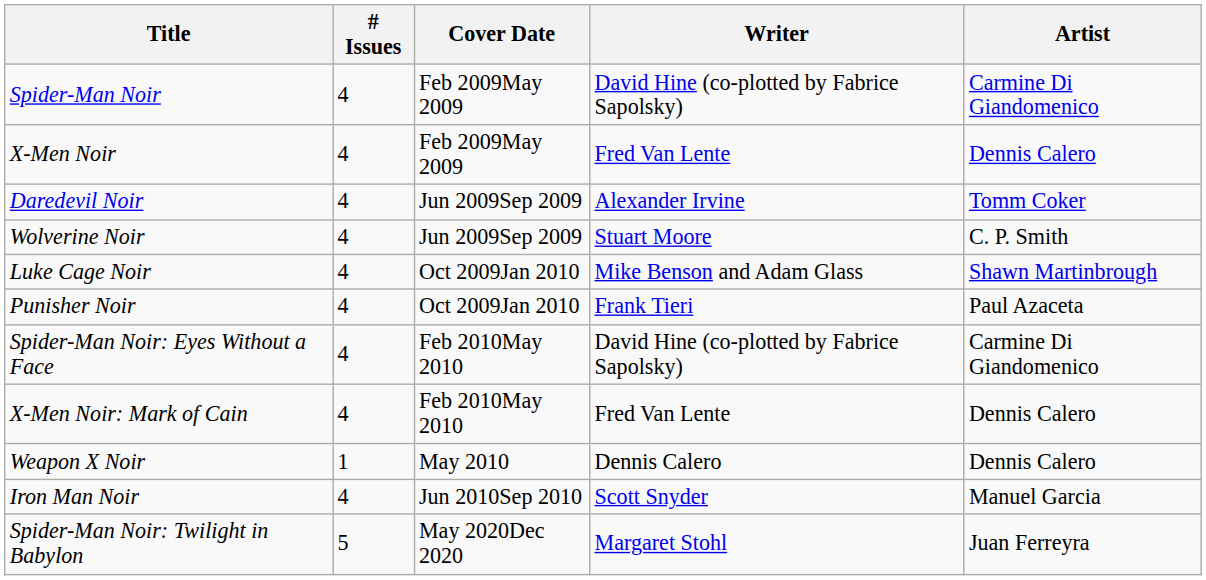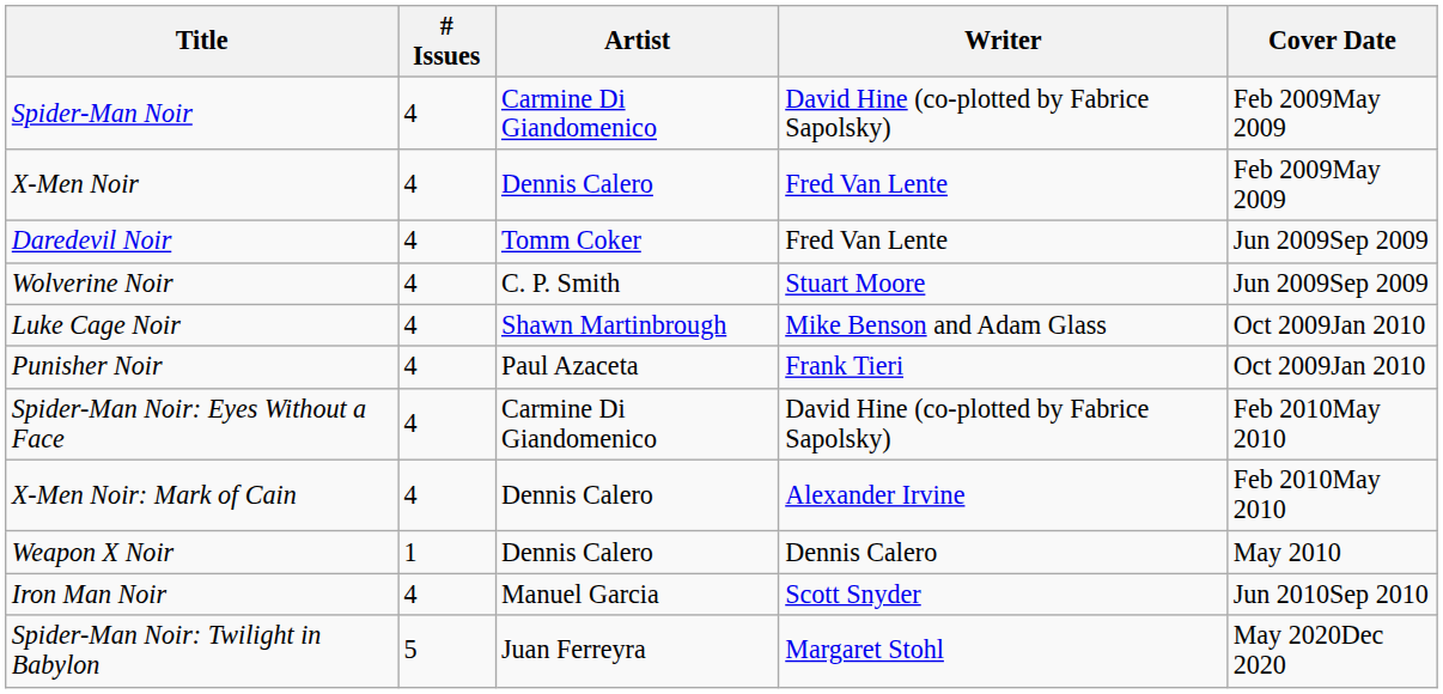 <table class="wikitable sortable">
 <tr>
 <th>Title</th>
 <th># Issues</th>
+<th>Artist</th>
+<th>Writer</th>
 <th>Cover Date</th>
-<th>Writer</th>
-<th>Artist</th>
 </tr>
 <tr>
 <td><em><a href='#'>Spider-Man Noir</a></em></td>
 <td>4</td>
+<td><a href='#'>Carmine Di Giandomenico</a></td>
+<td><a href='#'>David Hine</a> (co-plotted by Fabrice Sapolsky)</td>
 <td data-sort-value="2009-02">Feb 2009May 2009</td>
-<td><a href='#'>David Hine</a> (co-plotted by Fabrice Sapolsky)</td>
-<td><a href='#'>Carmine Di Giandomenico</a></td>
 </tr>
 <tr>
 <td><em>X-Men Noir</em></td>
 <td>4</td>
+<td><a href='#'>Dennis Calero</a></td>
+<td><a href='#'>Fred Van Lente</a></td>
 <td data-sort-value="2009-02">Feb 2009May 2009</td>
-<td><a href='#'>Fred Van Lente</a></td>
-<td><a href='#'>Dennis Calero</a></td>
 </tr>
 <tr>
 <td><em><a href='#'>Daredevil Noir</a></em></td>
 <td>4</td>
+<td><a href='#'>Tomm Coker</a></td>
+<td>Fred Van Lente</td>
 <td data-sort-value="2009-06">Jun 2009Sep 2009</td>
-<td><a href='#'>Alexander Irvine</a></td>
-<td><a href='#'>Tomm Coker</a></td>
 </tr>
 <tr>
 <td><em>Wolverine Noir</em></td>
 <td>4</td>
+<td>C. P. Smith</td>
+<td><a href='#'>Stuart Moore</a></td>
 <td data-sort-value="2009-06">Jun 2009Sep 2009</td>
-<td><a href='#'>Stuart Moore</a></td>
-<td>C. P. Smith</td>
 </tr>
 <tr>
 <td><em>Luke Cage Noir</em></td>
 <td>4</td>
+<td><a href='#'>Shawn Martinbrough</a></td>
+<td><a href='#'>Mike Benson</a> and Adam Glass</td>
 <td data-sort-value="2009-10">Oct 2009Jan 2010</td>
-<td><a href='#'>Mike Benson</a> and Adam Glass</td>
-<td><a href='#'>Shawn Martinbrough</a></td>
 </tr>
 <tr>
 <td><em>Punisher Noir</em></td>
 <td>4</td>
+<td>Paul Azaceta</td>
+<td><a href='#'>Frank Tieri</a></td>
 <td data-sort-value="2009-10">Oct 2009Jan 2010</td>
-<td><a href='#'>Frank Tieri</a></td>
-<td>Paul Azaceta</td>
 </tr>
 <tr>
 <td><em>Spider-Man Noir: Eyes Without a Face</em></td>
 <td>4</td>
+<td>Carmine Di Giandomenico</td>
+<td>David Hine (co-plotted by Fabrice Sapolsky)</td>
 <td data-sort-value="2010-02">Feb 2010May 2010</td>
-<td>David Hine (co-plotted by Fabrice Sapolsky)</td>
-<td>Carmine Di Giandomenico</td>
 </tr>
 <tr>
 <td><em>X-Men Noir: Mark of Cain</em></td>
 <td>4</td>
+<td>Dennis Calero</td>
+<td><a href='#'>Alexander Irvine</a></td>
 <td data-sort-value="2010-02">Feb 2010May 2010</td>
-<td>Fred Van Lente</td>
-<td>Dennis Calero</td>
 </tr>
 <tr>
 <td><em>Weapon X Noir</em></td>
 <td>1</td>
-<td data-sort-value="2010-05">May 2010</td>
 <td>Dennis Calero</td>
 <td>Dennis Calero</td>
+<td data-sort-value="2010-05">May 2010</td>
 </tr>
 <tr>
 <td><em>Iron Man Noir</em></td>
 <td>4</td>
+<td>Manuel Garcia</td>
+<td><a href='#'>Scott Snyder</a></td>
 <td data-sort-value="2010-06">Jun 2010Sep 2010</td>
-<td><a href='#'>Scott Snyder</a></td>
-<td>Manuel Garcia</td>
 </tr>
 <tr>
 <td><em>Spider-Man Noir: Twilight in Babylon</em></td>
 <td>5</td>
+<td>Juan Ferreyra</td>
+<td><a href='#'>Margaret Stohl</a></td>
 <td data-sort-value="2020-05">May 2020Dec 2020</td>
-<td><a href='#'>Margaret Stohl</a></td>
-<td>Juan Ferreyra</td>
 </tr>
 </table>
